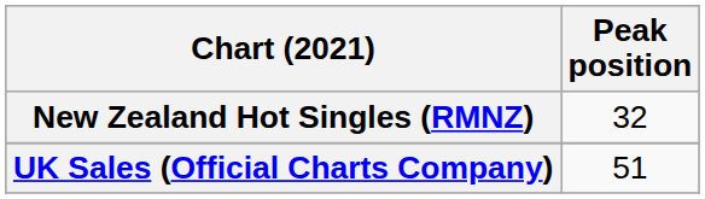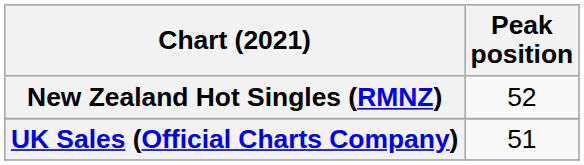 <table class="wikitable sortable plainrowheaders" style="text-align:center">
 <tr>
 <th scope="col">Chart (2021)</th>
 <th scope="col">Peak<br>position</th>
 </tr>
 <tr>
 <th scope="row">New Zealand Hot Singles (<a href='#'>RMNZ</a>)</th>
-<td>32</td>
+<td>52</td>
 </tr>
 <tr>
 </tr>
 <tr>
 <th scope="row"><a href='#'>UK Sales</a> (<a href='#'>Official Charts Company</a>)</th>
 <td>51</td>
 </tr>
 </table>
